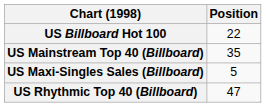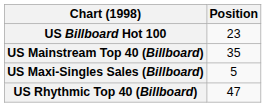 <table class="wikitable sortable plainrowheaders" style="text-align:center">
 <tr>
 <th scope="col">Chart (1998)</th>
 <th scope="col">Position</th>
 </tr>
 <tr>
 <th scope="row">US <em>Billboard</em> Hot 100</th>
-<td>22</td>
+<td>23</td>
 </tr>
 <tr>
 <th scope="row">US Mainstream Top 40 (<em>Billboard</em>)</th>
 <td>35</td>
 </tr>
 <tr>
 <th scope="row">US Maxi-Singles Sales (<em>Billboard</em>)</th>
 <td>5</td>
 </tr>
 <tr>
 <th scope="row">US Rhythmic Top 40 (<em>Billboard</em>)</th>
 <td>47</td>
 </tr>
 </table>
